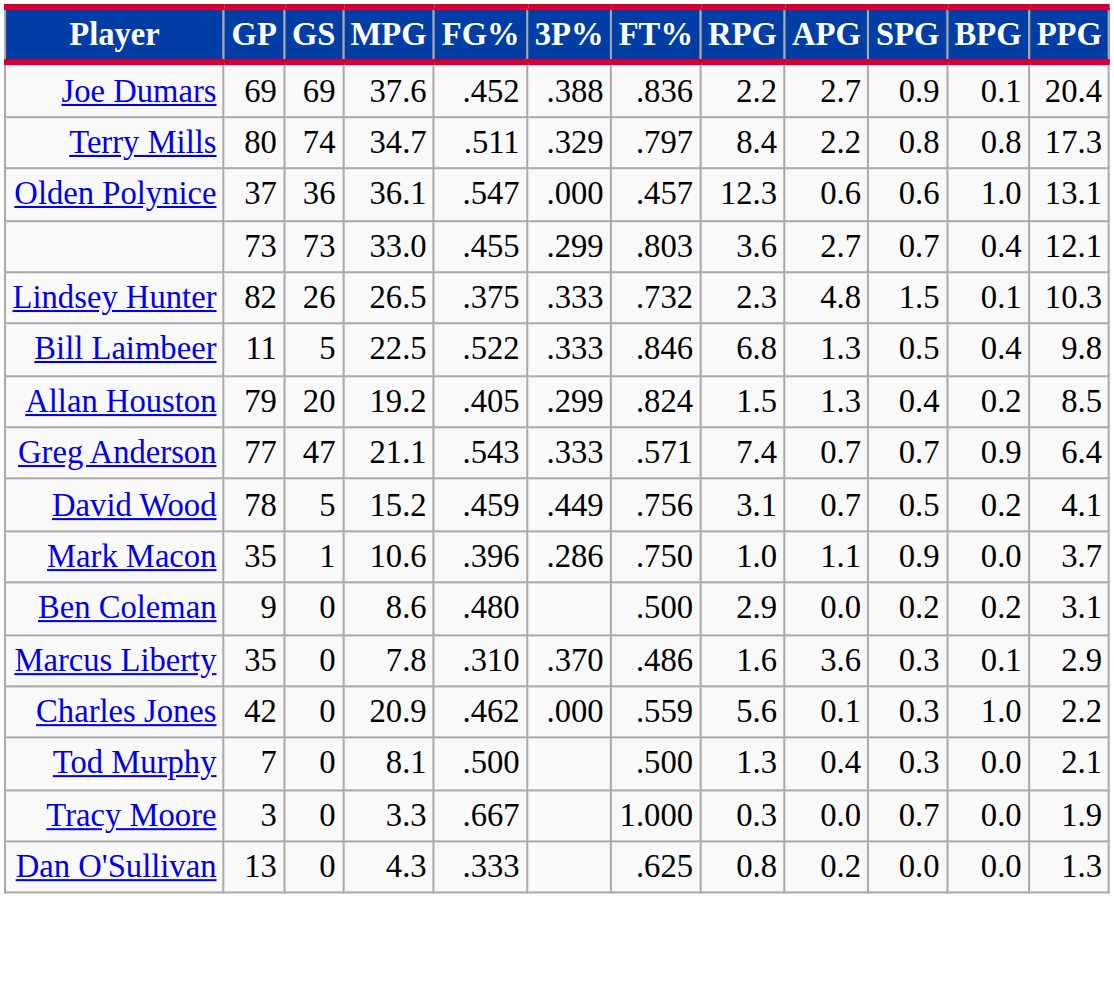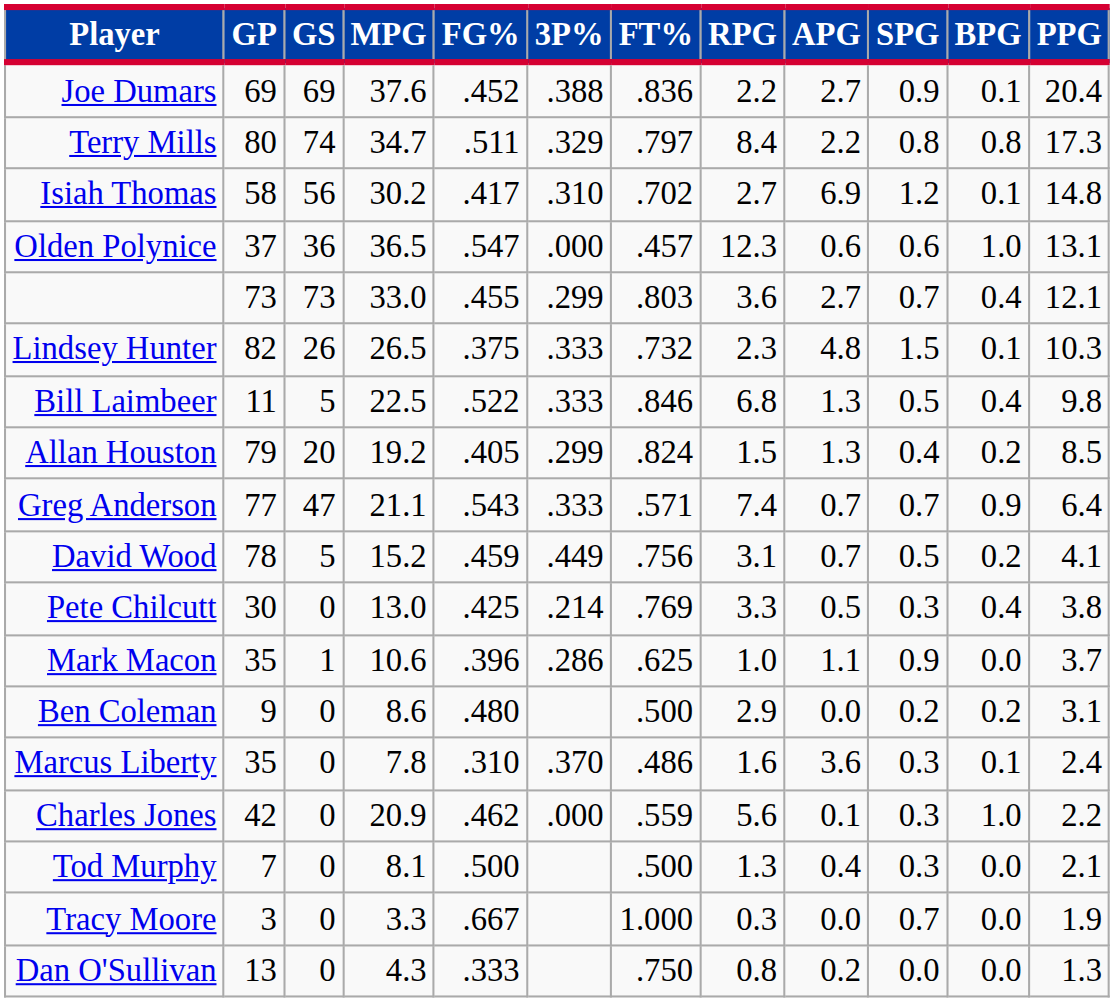 <table class="wikitable sortable" style="text-align:right;">
 <tr>
 <th style="background:#003DA5; color:#FFFFFF; border-top:#D50032 3px solid; border-bottom:#D50032 3px solid;">Player</th>
 <th style="background:#003DA5; color:#FFFFFF; border-top:#D50032 3px solid; border-bottom:#D50032 3px solid;">GP</th>
 <th style="background:#003DA5; color:#FFFFFF; border-top:#D50032 3px solid; border-bottom:#D50032 3px solid;">GS</th>
 <th style="background:#003DA5; color:#FFFFFF; border-top:#D50032 3px solid; border-bottom:#D50032 3px solid;">MPG</th>
 <th style="background:#003DA5; color:#FFFFFF; border-top:#D50032 3px solid; border-bottom:#D50032 3px solid;">FG%</th>
 <th style="background:#003DA5; color:#FFFFFF; border-top:#D50032 3px solid; border-bottom:#D50032 3px solid;">3P%</th>
 <th style="background:#003DA5; color:#FFFFFF; border-top:#D50032 3px solid; border-bottom:#D50032 3px solid;">FT%</th>
 <th style="background:#003DA5; color:#FFFFFF; border-top:#D50032 3px solid; border-bottom:#D50032 3px solid;">RPG</th>
 <th style="background:#003DA5; color:#FFFFFF; border-top:#D50032 3px solid; border-bottom:#D50032 3px solid;">APG</th>
 <th style="background:#003DA5; color:#FFFFFF; border-top:#D50032 3px solid; border-bottom:#D50032 3px solid;">SPG</th>
 <th style="background:#003DA5; color:#FFFFFF; border-top:#D50032 3px solid; border-bottom:#D50032 3px solid;">BPG</th>
 <th style="background:#003DA5; color:#FFFFFF; border-top:#D50032 3px solid; border-bottom:#D50032 3px solid;">PPG</th>
 </tr>
 <tr>
 <td><a href='#'>Joe Dumars</a></td>
 <td>69</td>
 <td>69</td>
 <td>37.6</td>
 <td>.452</td>
 <td>.388</td>
 <td>.836</td>
 <td>2.2</td>
 <td>2.7</td>
 <td>0.9</td>
 <td>0.1</td>
 <td>20.4</td>
 </tr>
 <tr>
 <td><a href='#'>Terry Mills</a></td>
 <td>80</td>
 <td>74</td>
 <td>34.7</td>
 <td>.511</td>
 <td>.329</td>
 <td>.797</td>
 <td>8.4</td>
 <td>2.2</td>
 <td>0.8</td>
 <td>0.8</td>
 <td>17.3</td>
 </tr>
 <tr>
+<td><a href='#'>Isiah Thomas</a></td>
+<td>58</td>
+<td>56</td>
+<td>30.2</td>
+<td>.417</td>
+<td>.310</td>
+<td>.702</td>
+<td>2.7</td>
+<td>6.9</td>
+<td>1.2</td>
+<td>0.1</td>
+<td>14.8</td>
+</tr>
+<tr>
 <td><a href='#'>Olden Polynice</a></td>
 <td>37</td>
 <td>36</td>
-<td>36.1</td>
+<td>36.5</td>
 <td>.547</td>
 <td>.000</td>
 <td>.457</td>
 <td>12.3</td>
 <td>0.6</td>
 <td>0.6</td>
 <td>1.0</td>
 <td>13.1</td>
 </tr>
 <tr>
 <td></td>
 <td>73</td>
 <td>73</td>
 <td>33.0</td>
 <td>.455</td>
 <td>.299</td>
 <td>.803</td>
 <td>3.6</td>
 <td>2.7</td>
 <td>0.7</td>
 <td>0.4</td>
 <td>12.1</td>
 </tr>
 <tr>
 <td><a href='#'>Lindsey Hunter</a></td>
 <td>82</td>
 <td>26</td>
 <td>26.5</td>
 <td>.375</td>
 <td>.333</td>
 <td>.732</td>
 <td>2.3</td>
 <td>4.8</td>
 <td>1.5</td>
 <td>0.1</td>
 <td>10.3</td>
 </tr>
 <tr>
 <td><a href='#'>Bill Laimbeer</a></td>
 <td>11</td>
 <td>5</td>
 <td>22.5</td>
 <td>.522</td>
 <td>.333</td>
 <td>.846</td>
 <td>6.8</td>
 <td>1.3</td>
 <td>0.5</td>
 <td>0.4</td>
 <td>9.8</td>
 </tr>
 <tr>
 <td><a href='#'>Allan Houston</a></td>
 <td>79</td>
 <td>20</td>
 <td>19.2</td>
 <td>.405</td>
 <td>.299</td>
 <td>.824</td>
 <td>1.5</td>
 <td>1.3</td>
 <td>0.4</td>
 <td>0.2</td>
 <td>8.5</td>
 </tr>
 <tr>
 <td><a href='#'>Greg Anderson</a></td>
 <td>77</td>
 <td>47</td>
 <td>21.1</td>
 <td>.543</td>
 <td>.333</td>
 <td>.571</td>
 <td>7.4</td>
 <td>0.7</td>
 <td>0.7</td>
 <td>0.9</td>
 <td>6.4</td>
 </tr>
 <tr>
 <td><a href='#'>David Wood</a></td>
 <td>78</td>
 <td>5</td>
 <td>15.2</td>
 <td>.459</td>
 <td>.449</td>
 <td>.756</td>
 <td>3.1</td>
 <td>0.7</td>
 <td>0.5</td>
 <td>0.2</td>
 <td>4.1</td>
 </tr>
 <tr>
+<td><a href='#'>Pete Chilcutt</a></td>
+<td>30</td>
+<td>0</td>
+<td>13.0</td>
+<td>.425</td>
+<td>.214</td>
+<td>.769</td>
+<td>3.3</td>
+<td>0.5</td>
+<td>0.3</td>
+<td>0.4</td>
+<td>3.8</td>
+</tr>
+<tr>
 <td><a href='#'>Mark Macon</a></td>
 <td>35</td>
 <td>1</td>
 <td>10.6</td>
 <td>.396</td>
 <td>.286</td>
-<td>.750</td>
+<td>.625</td>
 <td>1.0</td>
 <td>1.1</td>
 <td>0.9</td>
 <td>0.0</td>
 <td>3.7</td>
 </tr>
 <tr>
 <td><a href='#'>Ben Coleman</a></td>
 <td>9</td>
 <td>0</td>
 <td>8.6</td>
 <td>.480</td>
 <td></td>
 <td>.500</td>
 <td>2.9</td>
 <td>0.0</td>
 <td>0.2</td>
 <td>0.2</td>
 <td>3.1</td>
 </tr>
 <tr>
 <td><a href='#'>Marcus Liberty</a></td>
 <td>35</td>
 <td>0</td>
 <td>7.8</td>
 <td>.310</td>
 <td>.370</td>
 <td>.486</td>
 <td>1.6</td>
 <td>3.6</td>
 <td>0.3</td>
 <td>0.1</td>
-<td>2.9</td>
+<td>2.4</td>
 </tr>
 <tr>
 <td><a href='#'>Charles Jones</a></td>
 <td>42</td>
 <td>0</td>
 <td>20.9</td>
 <td>.462</td>
 <td>.000</td>
 <td>.559</td>
 <td>5.6</td>
 <td>0.1</td>
 <td>0.3</td>
 <td>1.0</td>
 <td>2.2</td>
 </tr>
 <tr>
 <td><a href='#'>Tod Murphy</a></td>
 <td>7</td>
 <td>0</td>
 <td>8.1</td>
 <td>.500</td>
 <td></td>
 <td>.500</td>
 <td>1.3</td>
 <td>0.4</td>
 <td>0.3</td>
 <td>0.0</td>
 <td>2.1</td>
 </tr>
 <tr>
 <td><a href='#'>Tracy Moore</a></td>
 <td>3</td>
 <td>0</td>
 <td>3.3</td>
 <td>.667</td>
 <td></td>
 <td>1.000</td>
 <td>0.3</td>
 <td>0.0</td>
 <td>0.7</td>
 <td>0.0</td>
 <td>1.9</td>
 </tr>
 <tr>
 <td><a href='#'>Dan O'Sullivan</a></td>
 <td>13</td>
 <td>0</td>
 <td>4.3</td>
 <td>.333</td>
 <td></td>
-<td>.625</td>
+<td>.750</td>
 <td>0.8</td>
 <td>0.2</td>
 <td>0.0</td>
 <td>0.0</td>
 <td>1.3</td>
 </tr>
 </table>
